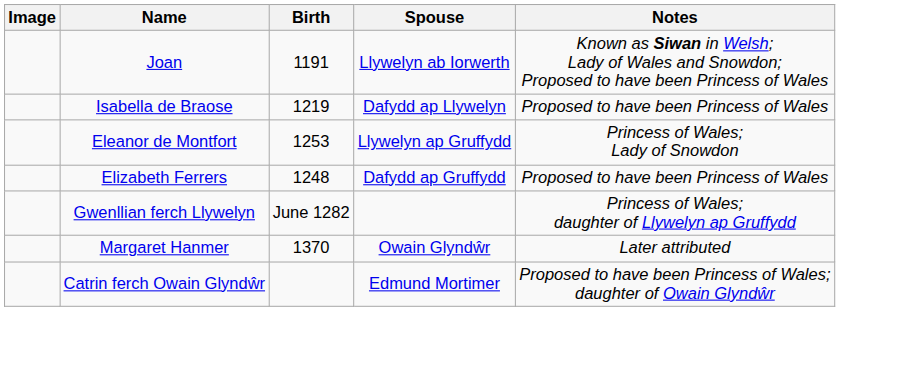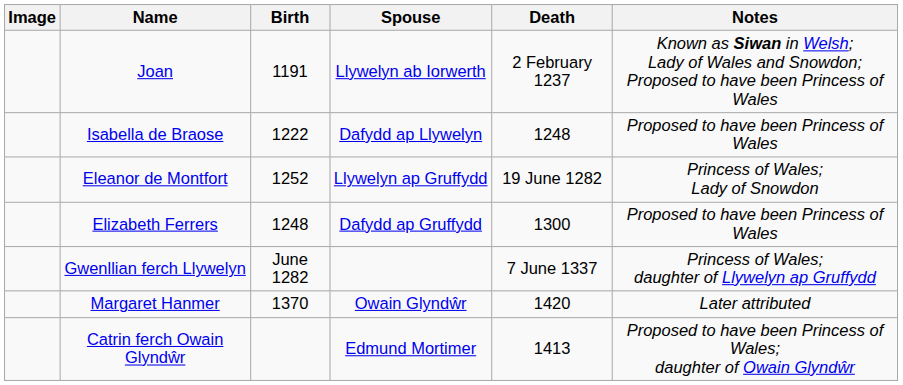 <table class="wikitable">
 <tr>
 <th>Image</th>
 <th>Name</th>
 <th>Birth</th>
 <th width="150pt">Spouse</th>
+<th>Death</th>
 <th>Notes</th>
 </tr>
 <tr>
 <td align="center"></td>
 <td align="center"><a href='#'>Joan</a></td>
 <td align="center">1191</td>
 <td align="center"><a href='#'>Llywelyn ab Iorwerth</a></td>
+<td align="center">2 February 1237</td>
 <td align="center"><em>Known as <strong>Siwan</strong> in <a href='#'>Welsh</a>;<br>Lady of Wales and Snowdon;<br>Proposed to have been Princess of Wales</em></td>
 </tr>
 <tr>
 <td></td>
 <td align="center"><a href='#'>Isabella de Braose</a></td>
-<td align="center">1219</td>
+<td align="center">1222</td>
 <td align="center"><a href='#'>Dafydd ap Llywelyn</a></td>
+<td align="center">1248</td>
 <td align="center"><em>Proposed to have been Princess of Wales</em></td>
 </tr>
 <tr>
 <td align="center"></td>
 <td align="center"><a href='#'>Eleanor de Montfort</a></td>
-<td align="center">1253</td>
+<td align="center">1252</td>
 <td align="center"><a href='#'>Llywelyn ap Gruffydd</a></td>
+<td align="center">19 June 1282</td>
 <td align="center"><em>Princess of Wales;<br>Lady of Snowdon</em></td>
 </tr>
 <tr>
 <td align="center"></td>
 <td align="center"><a href='#'>Elizabeth Ferrers</a></td>
 <td align="center">1248</td>
 <td align="center"><a href='#'>Dafydd ap Gruffydd</a></td>
+<td align="center">1300</td>
 <td align="center"><em>Proposed to have been Princess of Wales</em></td>
 </tr>
 <tr>
 <td></td>
 <td align="center"><a href='#'>Gwenllian ferch Llywelyn</a></td>
 <td align="center">June 1282</td>
 <td></td>
+<td align="center">7 June 1337</td>
 <td align="center"><em>Princess of Wales;<br>daughter of <a href='#'>Llywelyn ap Gruffydd</a></em></td>
 </tr>
 <tr>
 <td></td>
 <td align="center"><a href='#'>Margaret Hanmer</a></td>
 <td align="center">1370</td>
 <td align="center"><a href='#'>Owain Glyndŵr</a></td>
+<td align="center">1420</td>
 <td align="center"><em>Later attributed</em></td>
 </tr>
 <tr>
 <td align="center"></td>
 <td align="center"><a href='#'>Catrin ferch Owain Glyndŵr</a></td>
 <td></td>
 <td align="center"><a href='#'>Edmund Mortimer</a></td>
+<td align="center">1413</td>
 <td align="center"><em>Proposed to have been Princess of Wales;<br>daughter of <a href='#'>Owain Glyndŵr</a></em></td>
 </tr>
 </table>
